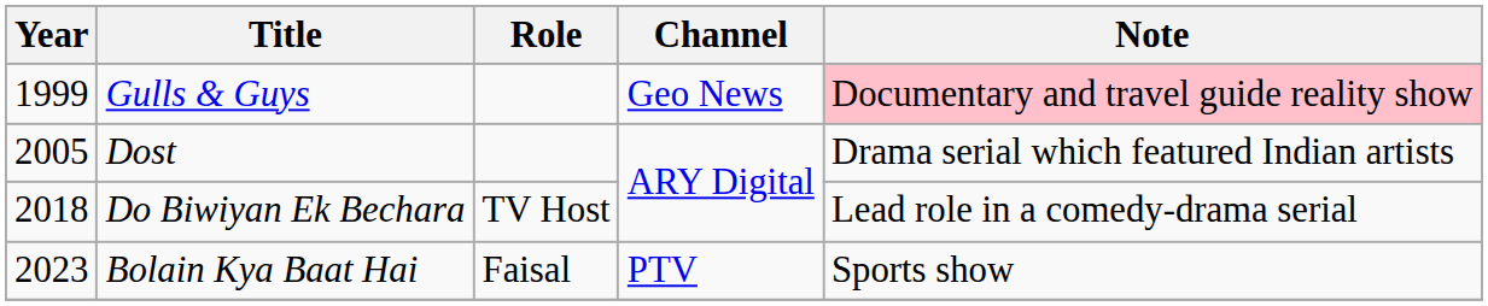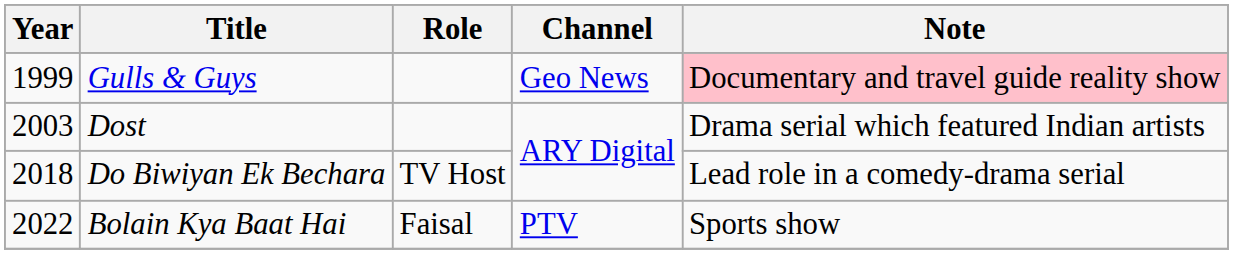 <table class="wikitable">
 <tr>
 <th>Year</th>
 <th>Title</th>
 <th>Role</th>
 <th>Channel</th>
 <th>Note</th>
 </tr>
 <tr>
 <td>1999</td>
 <td><em><a href='#'>Gulls & Guys</a></em></td>
 <td></td>
 <td><a href='#'>Geo News</a></td>
 <td style="background: pink;">Documentary and travel guide reality show</td>
 </tr>
 <tr>
-<td>2005</td>
+<td>2003</td>
 <td><em>Dost</em></td>
 <td></td>
 <td rowspan="2"><a href='#'>ARY Digital</a></td>
 <td>Drama serial which featured Indian artists</td>
 </tr>
 <tr>
 <td>2018</td>
 <td><em>Do Biwiyan Ek Bechara</em></td>
 <td>TV Host</td>
 <td>Lead role in a comedy-drama serial</td>
 </tr>
 <tr>
-<td>2023</td>
+<td>2022</td>
 <td><em>Bolain Kya Baat Hai</em></td>
 <td>Faisal</td>
 <td><a href='#'>PTV</a></td>
 <td>Sports show</td>
 </tr>
 <tr>
 </tr>
 </table>
